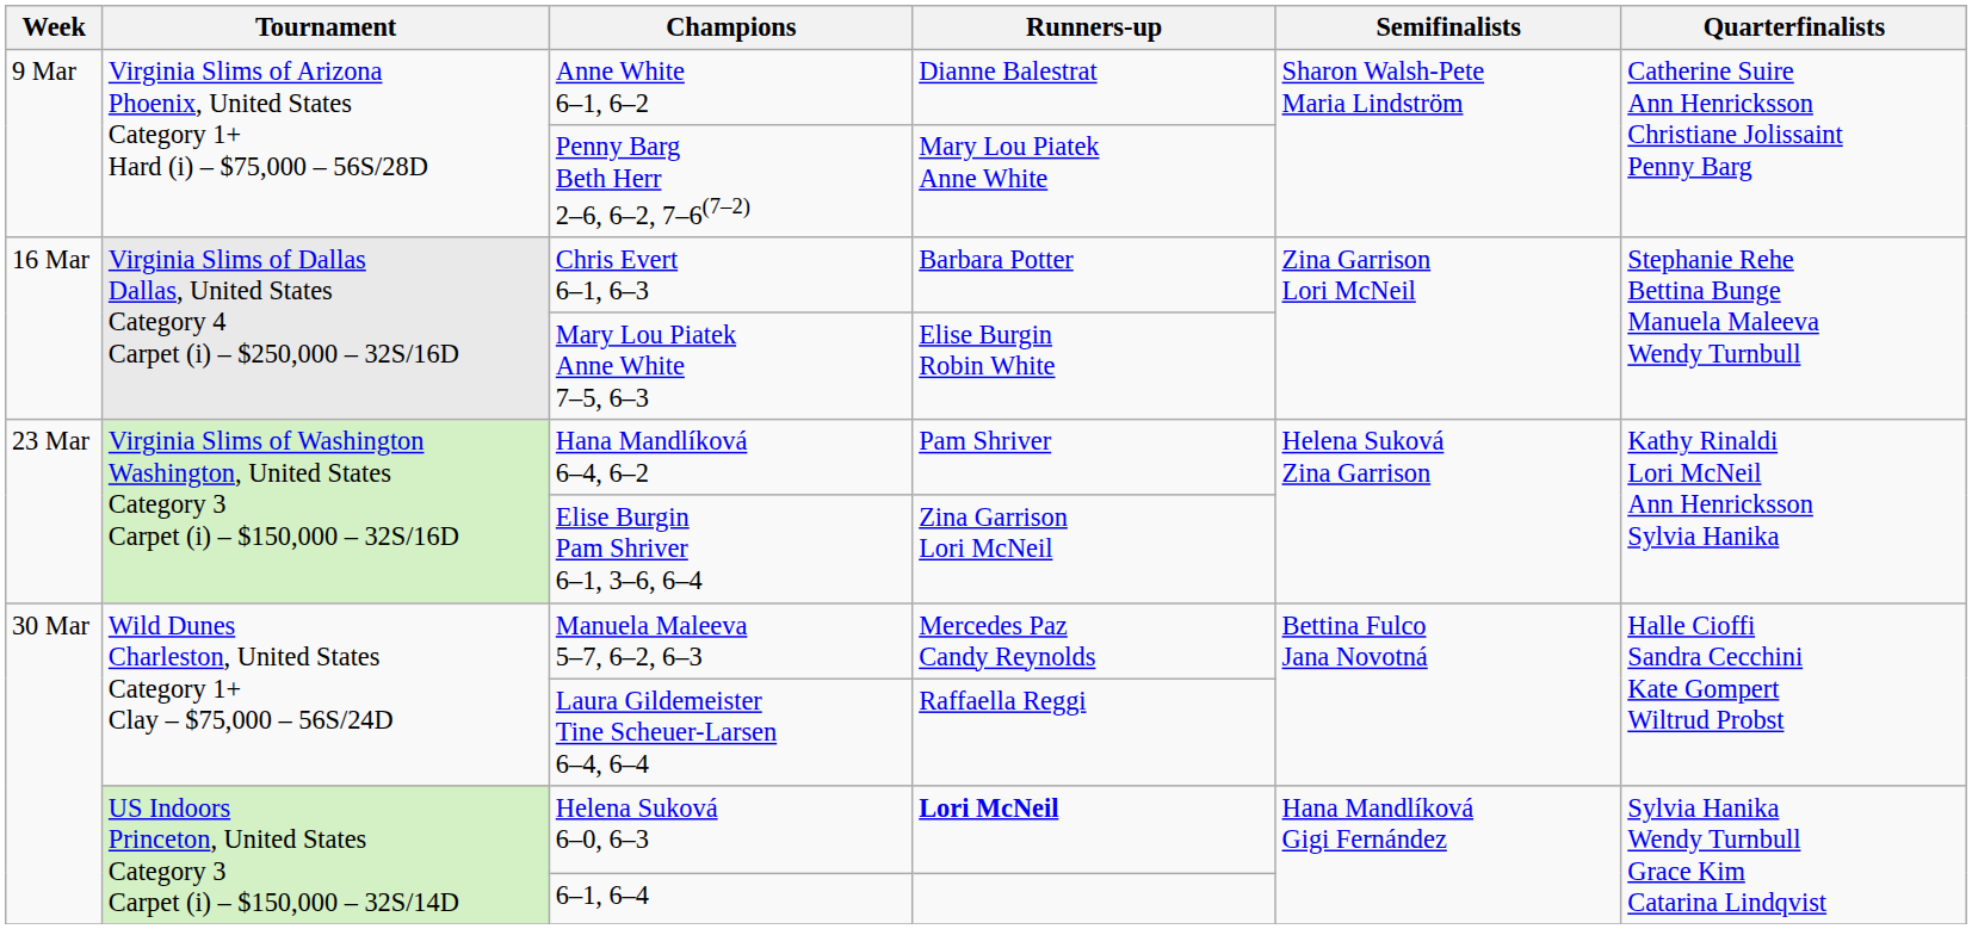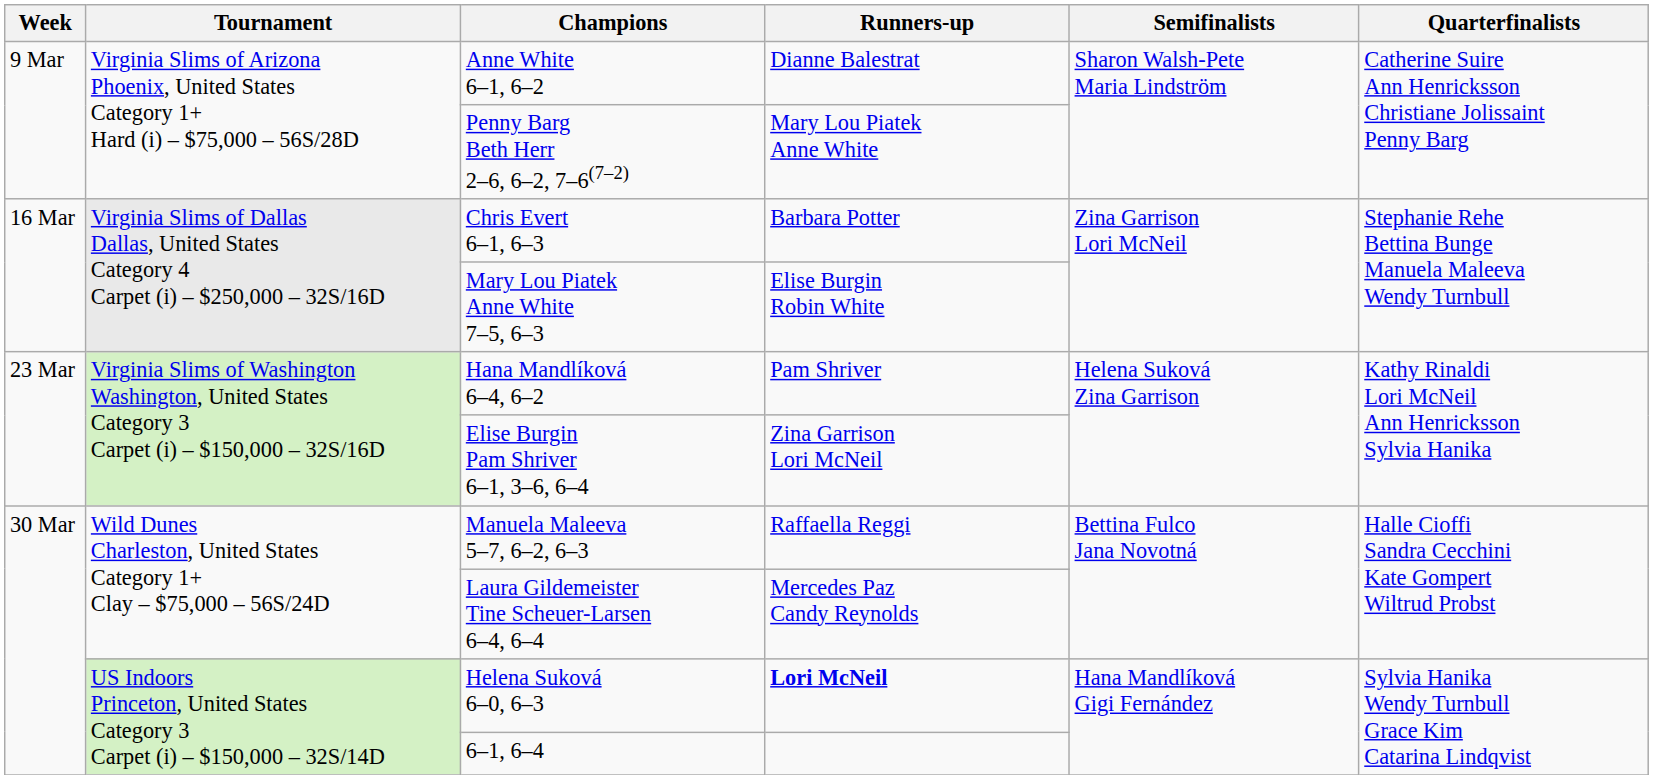 <table class=wikitable style=font-size:95%>
 <tr>
 <th style="width:48px;">Week</th>
 <th style="width:248px;">Tournament</th>
 <th style="width:200px;">Champions</th>
 <th style="width:200px;">Runners-up</th>
 <th style="width:190px;">Semifinalists</th>
 <th style="width:190px;">Quarterfinalists</th>
 </tr>
 <tr valign="top">
 <td rowspan=2>9 Mar</td>
 <td rowspan=2><a href='#'>Virginia Slims of Arizona</a><br><a href='#'>Phoenix</a>, United States <br> Category 1+ <br> Hard (i) – $75,000 – 56S/28D</td>
 <td> <a href='#'>Anne White</a><br>6–1, 6–2</td>
 <td> <a href='#'>Dianne Balestrat</a></td>
 <td rowspan=2> <a href='#'>Sharon Walsh-Pete</a><br> <a href='#'>Maria Lindström</a></td>
 <td rowspan=2> <a href='#'>Catherine Suire</a><br> <a href='#'>Ann Henricksson</a><br> <a href='#'>Christiane Jolissaint</a><br> <a href='#'>Penny Barg</a></td>
 </tr>
 <tr valign="top">
 <td> <a href='#'>Penny Barg</a><br> <a href='#'>Beth Herr</a><br>2–6, 6–2, 7–6<sup>(7–2)</sup></td>
 <td> <a href='#'>Mary Lou Piatek</a><br> <a href='#'>Anne White</a></td>
 </tr>
 <tr valign="top">
 <td rowspan=2>16 Mar</td>
 <td rowspan=2 style="background:#e9e9e9;"><a href='#'>Virginia Slims of Dallas</a><br><a href='#'>Dallas</a>, United States <br> Category 4 <br> Carpet (i) – $250,000 – 32S/16D</td>
 <td> <a href='#'>Chris Evert</a><br>6–1, 6–3</td>
 <td> <a href='#'>Barbara Potter</a></td>
 <td rowspan=2> <a href='#'>Zina Garrison</a><br> <a href='#'>Lori McNeil</a></td>
 <td rowspan=2> <a href='#'>Stephanie Rehe</a><br> <a href='#'>Bettina Bunge</a><br> <a href='#'>Manuela Maleeva</a><br> <a href='#'>Wendy Turnbull</a></td>
 </tr>
 <tr valign="top">
 <td> <a href='#'>Mary Lou Piatek</a><br> <a href='#'>Anne White</a><br>7–5, 6–3</td>
 <td> <a href='#'>Elise Burgin</a><br> <a href='#'>Robin White</a></td>
 </tr>
 <tr valign="top">
 <td rowspan=2>23 Mar</td>
 <td rowspan=2 style="background:#d4f1c5;"><a href='#'>Virginia Slims of Washington</a><br><a href='#'>Washington</a>, United States <br> Category 3 <br> Carpet (i) – $150,000 – 32S/16D</td>
 <td> <a href='#'>Hana Mandlíková</a><br>6–4, 6–2</td>
 <td> <a href='#'>Pam Shriver</a></td>
 <td rowspan=2> <a href='#'>Helena Suková</a><br> <a href='#'>Zina Garrison</a></td>
 <td rowspan=2> <a href='#'>Kathy Rinaldi</a><br> <a href='#'>Lori McNeil</a><br> <a href='#'>Ann Henricksson</a><br> <a href='#'>Sylvia Hanika</a></td>
 </tr>
 <tr valign="top">
 <td> <a href='#'>Elise Burgin</a><br> <a href='#'>Pam Shriver</a><br>6–1, 3–6, 6–4</td>
 <td> <a href='#'>Zina Garrison</a><br> <a href='#'>Lori McNeil</a></td>
 </tr>
 <tr valign="top">
 <td rowspan=4>30 Mar</td>
 <td rowspan=2><a href='#'>Wild Dunes</a><br><a href='#'>Charleston</a>, United States <br> Category 1+ <br> Clay – $75,000 – 56S/24D</td>
 <td> <a href='#'>Manuela Maleeva</a><br>5–7, 6–2, 6–3</td>
-<td> <a href='#'>Mercedes Paz</a><br> <a href='#'>Candy Reynolds</a></td>
+<td> <a href='#'>Raffaella Reggi</a></td>
 <td rowspan=2> <a href='#'>Bettina Fulco</a><br> <a href='#'>Jana Novotná</a><br></td>
 <td rowspan=2> <a href='#'>Halle Cioffi</a><br> <a href='#'>Sandra Cecchini</a><br> <a href='#'>Kate Gompert</a><br> <a href='#'>Wiltrud Probst</a></td>
 </tr>
 <tr valign="top">
 <td> <a href='#'>Laura Gildemeister</a><br> <a href='#'>Tine Scheuer-Larsen</a><br> 6–4, 6–4</td>
-<td> <a href='#'>Raffaella Reggi</a></td>
+<td> <a href='#'>Mercedes Paz</a><br> <a href='#'>Candy Reynolds</a></td>
 </tr>
 <tr valign=top>
 <td rowspan=2 style="background:#d4f1c5;"><a href='#'>US Indoors</a><br><a href='#'>Princeton</a>, United States <br> Category 3 <br> Carpet (i) – $150,000 – 32S/14D</td>
 <td> <a href='#'>Helena Suková</a> <br>6–0, 6–3</td>
 <td><strong> <a href='#'>Lori McNeil</a></strong></td>
 <td rowspan=2> <a href='#'>Hana Mandlíková</a> <br> <a href='#'>Gigi Fernández</a> <br></td>
 <td rowspan=2> <a href='#'>Sylvia Hanika</a><br>  <a href='#'>Wendy Turnbull</a><br> <a href='#'>Grace Kim</a> <br> <a href='#'>Catarina Lindqvist</a></td>
 </tr>
 <tr valign="top">
 <td> 6–1, 6–4</td>
 <td></td>
 </tr>
 </table>
